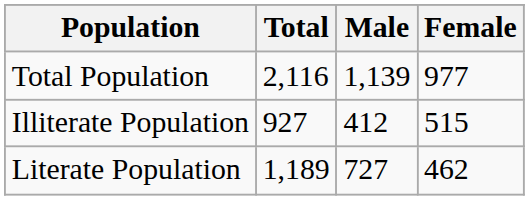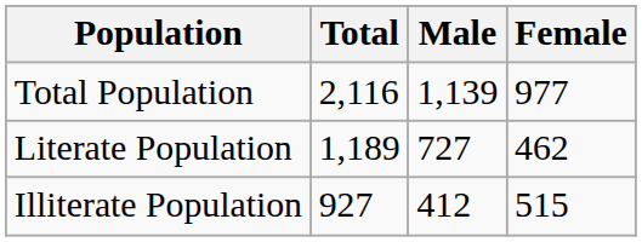 <table class="wikitable">
 <tr>
 <th>Population</th>
 <th>Total</th>
 <th>Male</th>
 <th>Female</th>
 </tr>
 <tr>
 <td>Total Population</td>
 <td>2,116</td>
 <td>1,139</td>
 <td>977</td>
 </tr>
 <tr>
+<td>Literate Population</td>
+<td>1,189</td>
+<td>727</td>
+<td>462</td>
+</tr>
+<tr>
 <td>Illiterate Population</td>
 <td>927</td>
 <td>412</td>
 <td>515</td>
 </tr>
-<tr>
-<td>Literate Population</td>
-<td>1,189</td>
-<td>727</td>
-<td>462</td>
-</tr>
 </table>
